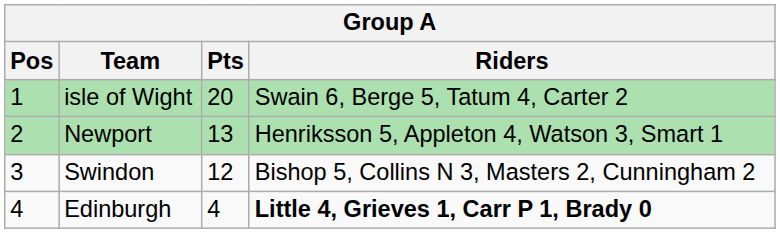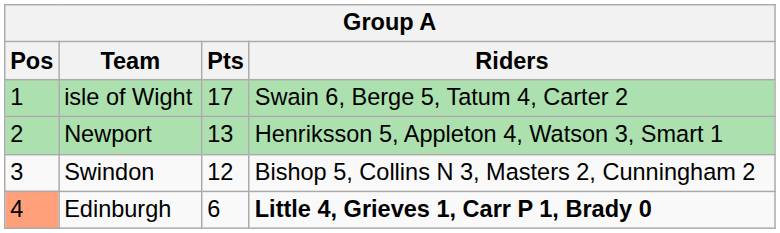 <table class="wikitable">
 <tr>
 <th colspan="4">Group A</th>
 </tr>
 <tr>
 <th width=20>Pos</th>
 <th width=90>Team</th>
 <th width=20>Pts</th>
 <th width=350>Riders</th>
 </tr>
 <tr style="background:#ACE1AF;">
 <td>1</td>
 <td align=left>isle of Wight</td>
-<td>20</td>
+<td>17</td>
 <td>Swain 6, Berge 5, Tatum 4, Carter 2</td>
 </tr>
 <tr style="background:#ACE1AF;">
 <td>2</td>
 <td align=left>Newport</td>
 <td>13</td>
 <td>Henriksson 5, Appleton 4, Watson 3, Smart 1</td>
 </tr>
 <tr>
 <td>3</td>
 <td align=left>Swindon</td>
 <td>12</td>
 <td>Bishop 5, Collins N 3, Masters 2, Cunningham 2</td>
 </tr>
 <tr>
-<td>4</td>
+<td style="background: lightsalmon;">4</td>
 <td align=left>Edinburgh</td>
-<td>4</td>
+<td>6</td>
 <td><strong>Little 4, Grieves 1, Carr P 1, Brady 0</strong></td>
 </tr>
 </table>
